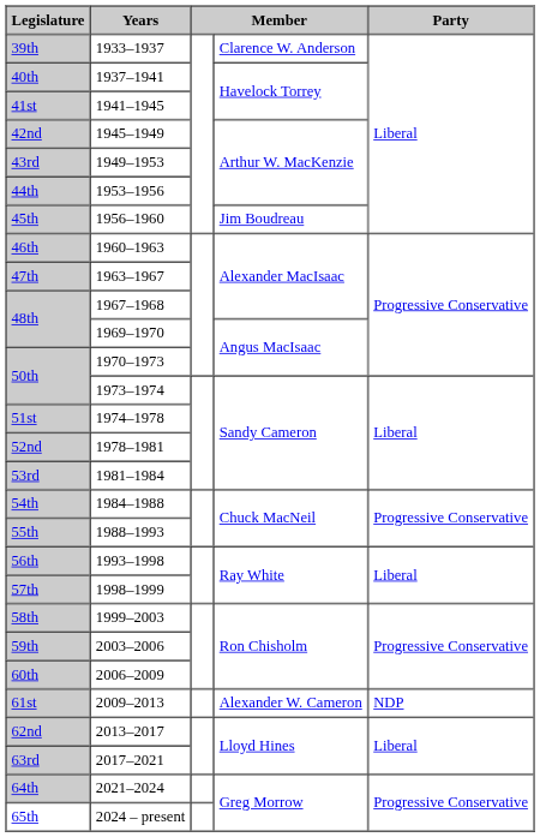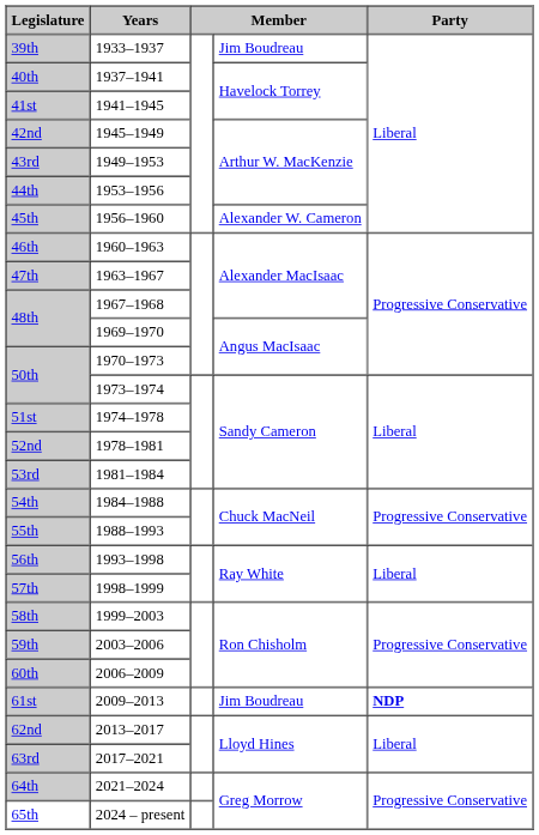 <table border=1 cellpadding=5 cellspacing=0>
 <tr bgcolor="CCCCCC">
 <th>Legislature</th>
 <th>Years</th>
 <th colspan="2">Member</th>
 <th>Party</th>
 </tr>
 <tr>
 <td bgcolor="CCCCCC"><a href='#'>39th</a></td>
 <td>1933–1937</td>
 <td rowspan="7" >   </td>
-<td><a href='#'>Clarence W. Anderson</a></td>
+<td><a href='#'>Jim Boudreau</a></td>
 <td rowspan="7"><a href='#'>Liberal</a></td>
 </tr>
 <tr>
 <td bgcolor="CCCCCC"><a href='#'>40th</a></td>
 <td>1937–1941</td>
 <td rowspan="2"><a href='#'>Havelock Torrey</a></td>
 </tr>
 <tr>
 <td bgcolor="CCCCCC"><a href='#'>41st</a></td>
 <td>1941–1945</td>
 </tr>
 <tr>
 <td bgcolor="CCCCCC"><a href='#'>42nd</a></td>
 <td>1945–1949</td>
 <td rowspan="3"><a href='#'>Arthur W. MacKenzie</a></td>
 </tr>
 <tr>
 <td bgcolor="CCCCCC"><a href='#'>43rd</a></td>
 <td>1949–1953</td>
 </tr>
 <tr>
 <td bgcolor="CCCCCC"><a href='#'>44th</a></td>
 <td>1953–1956</td>
 </tr>
 <tr>
 <td bgcolor="CCCCCC"><a href='#'>45th</a></td>
 <td>1956–1960</td>
-<td><a href='#'>Jim Boudreau</a></td>
+<td><a href='#'>Alexander W. Cameron</a></td>
 </tr>
 <tr>
 <td bgcolor="CCCCCC"><a href='#'>46th</a></td>
 <td>1960–1963</td>
 <td rowspan="5" >   </td>
 <td rowspan="3"><a href='#'>Alexander MacIsaac</a></td>
 <td rowspan="5"><a href='#'>Progressive Conservative</a></td>
 </tr>
 <tr>
 <td bgcolor="CCCCCC"><a href='#'>47th</a></td>
 <td>1963–1967</td>
 </tr>
 <tr>
 <td rowspan="2" bgcolor="CCCCCC"><a href='#'>48th</a></td>
 <td>1967–1968</td>
 </tr>
 <tr>
 <td>1969–1970</td>
 <td rowspan="2"><a href='#'>Angus MacIsaac</a></td>
 </tr>
 <tr>
 <td rowspan="2" bgcolor="CCCCCC"><a href='#'>50th</a></td>
 <td>1970–1973</td>
 </tr>
 <tr>
 <td>1973–1974</td>
 <td rowspan="4" >   </td>
 <td rowspan="4"><a href='#'>Sandy Cameron</a></td>
 <td rowspan="4"><a href='#'>Liberal</a></td>
 </tr>
 <tr>
 <td bgcolor="CCCCCC"><a href='#'>51st</a></td>
 <td>1974–1978</td>
 </tr>
 <tr>
 <td bgcolor="CCCCCC"><a href='#'>52nd</a></td>
 <td>1978–1981</td>
 </tr>
 <tr>
 <td bgcolor="CCCCCC"><a href='#'>53rd</a></td>
 <td>1981–1984</td>
 </tr>
 <tr>
 <td bgcolor="CCCCCC"><a href='#'>54th</a></td>
 <td>1984–1988</td>
 <td rowspan="2" >   </td>
 <td rowspan="2"><a href='#'>Chuck MacNeil</a></td>
 <td rowspan="2"><a href='#'>Progressive Conservative</a></td>
 </tr>
 <tr>
 <td bgcolor="CCCCCC"><a href='#'>55th</a></td>
 <td>1988–1993</td>
 </tr>
 <tr>
 <td bgcolor="CCCCCC"><a href='#'>56th</a></td>
 <td>1993–1998</td>
 <td rowspan=2 ></td>
 <td rowspan=2><a href='#'>Ray White</a></td>
 <td rowspan=2><a href='#'>Liberal</a></td>
 </tr>
 <tr>
 <td bgcolor="CCCCCC"><a href='#'>57th</a></td>
 <td>1998–1999</td>
 </tr>
 <tr>
 <td bgcolor="CCCCCC"><a href='#'>58th</a></td>
 <td>1999–2003</td>
 <td rowspan="3" >   </td>
 <td rowspan="3"><a href='#'>Ron Chisholm</a></td>
 <td rowspan="3"><a href='#'>Progressive Conservative</a></td>
 </tr>
 <tr>
 <td bgcolor="CCCCCC"><a href='#'>59th</a></td>
 <td>2003–2006</td>
 </tr>
 <tr>
 <td bgcolor="CCCCCC"><a href='#'>60th</a></td>
 <td>2006–2009</td>
 </tr>
 <tr>
 <td bgcolor="CCCCCC"><a href='#'>61st</a></td>
 <td>2009–2013</td>
 <td></td>
-<td><a href='#'>Alexander W. Cameron</a></td>
-<td><a href='#'>NDP</a></td>
+<td><a href='#'>Jim Boudreau</a></td>
+<td><strong><a href='#'>NDP</a></strong></td>
 </tr>
 <tr>
 <td bgcolor="CCCCCC"><a href='#'>62nd</a></td>
 <td>2013–2017</td>
 <td rowspan=2 ></td>
 <td rowspan=2><a href='#'>Lloyd Hines</a></td>
 <td rowspan=2><a href='#'>Liberal</a></td>
 </tr>
 <tr>
 <td bgcolor="CCCCCC"><a href='#'>63rd</a></td>
 <td>2017–2021</td>
 </tr>
 <tr>
 <td bgcolor="CCCCCC"><a href='#'>64th</a></td>
 <td>2021–2024</td>
 <td></td>
 <td rowspan="2"><a href='#'>Greg Morrow</a></td>
 <td rowspan="2"><a href='#'>Progressive Conservative</a></td>
 </tr>
 <tr>
 <td><a href='#'>65th</a></td>
 <td>2024 – present</td>
 <td></td>
 </tr>
 <tr>
 </tr>
 </table>
